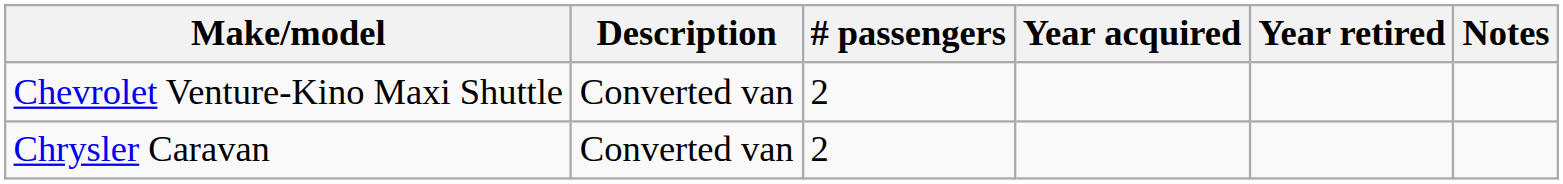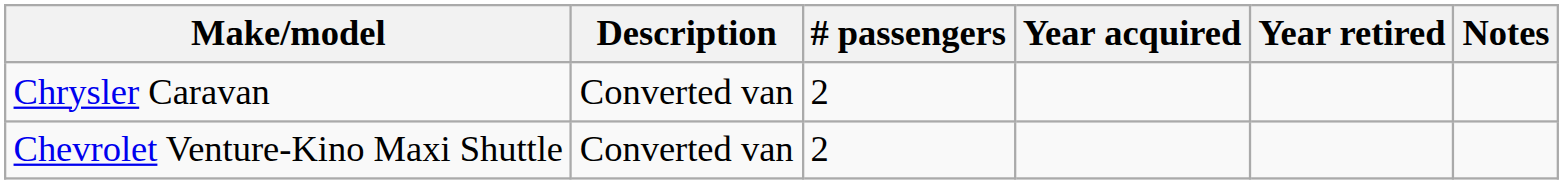 <table class="wikitable">
 <tr>
 <th>Make/model</th>
 <th>Description</th>
 <th># passengers</th>
 <th>Year acquired</th>
 <th>Year retired</th>
 <th>Notes</th>
 </tr>
 <tr>
+<td><a href='#'>Chrysler</a> Caravan</td>
+<td>Converted van</td>
+<td>2</td>
+<td></td>
+<td></td>
+<td></td>
+</tr>
+<tr>
 <td><a href='#'>Chevrolet</a> Venture-Kino Maxi Shuttle</td>
 <td>Converted van</td>
 <td>2</td>
 <td></td>
 <td></td>
 <td></td>
 </tr>
-<tr>
-<td><a href='#'>Chrysler</a> Caravan</td>
-<td>Converted van</td>
-<td>2</td>
-<td></td>
-<td></td>
-<td></td>
-</tr>
 </table>
